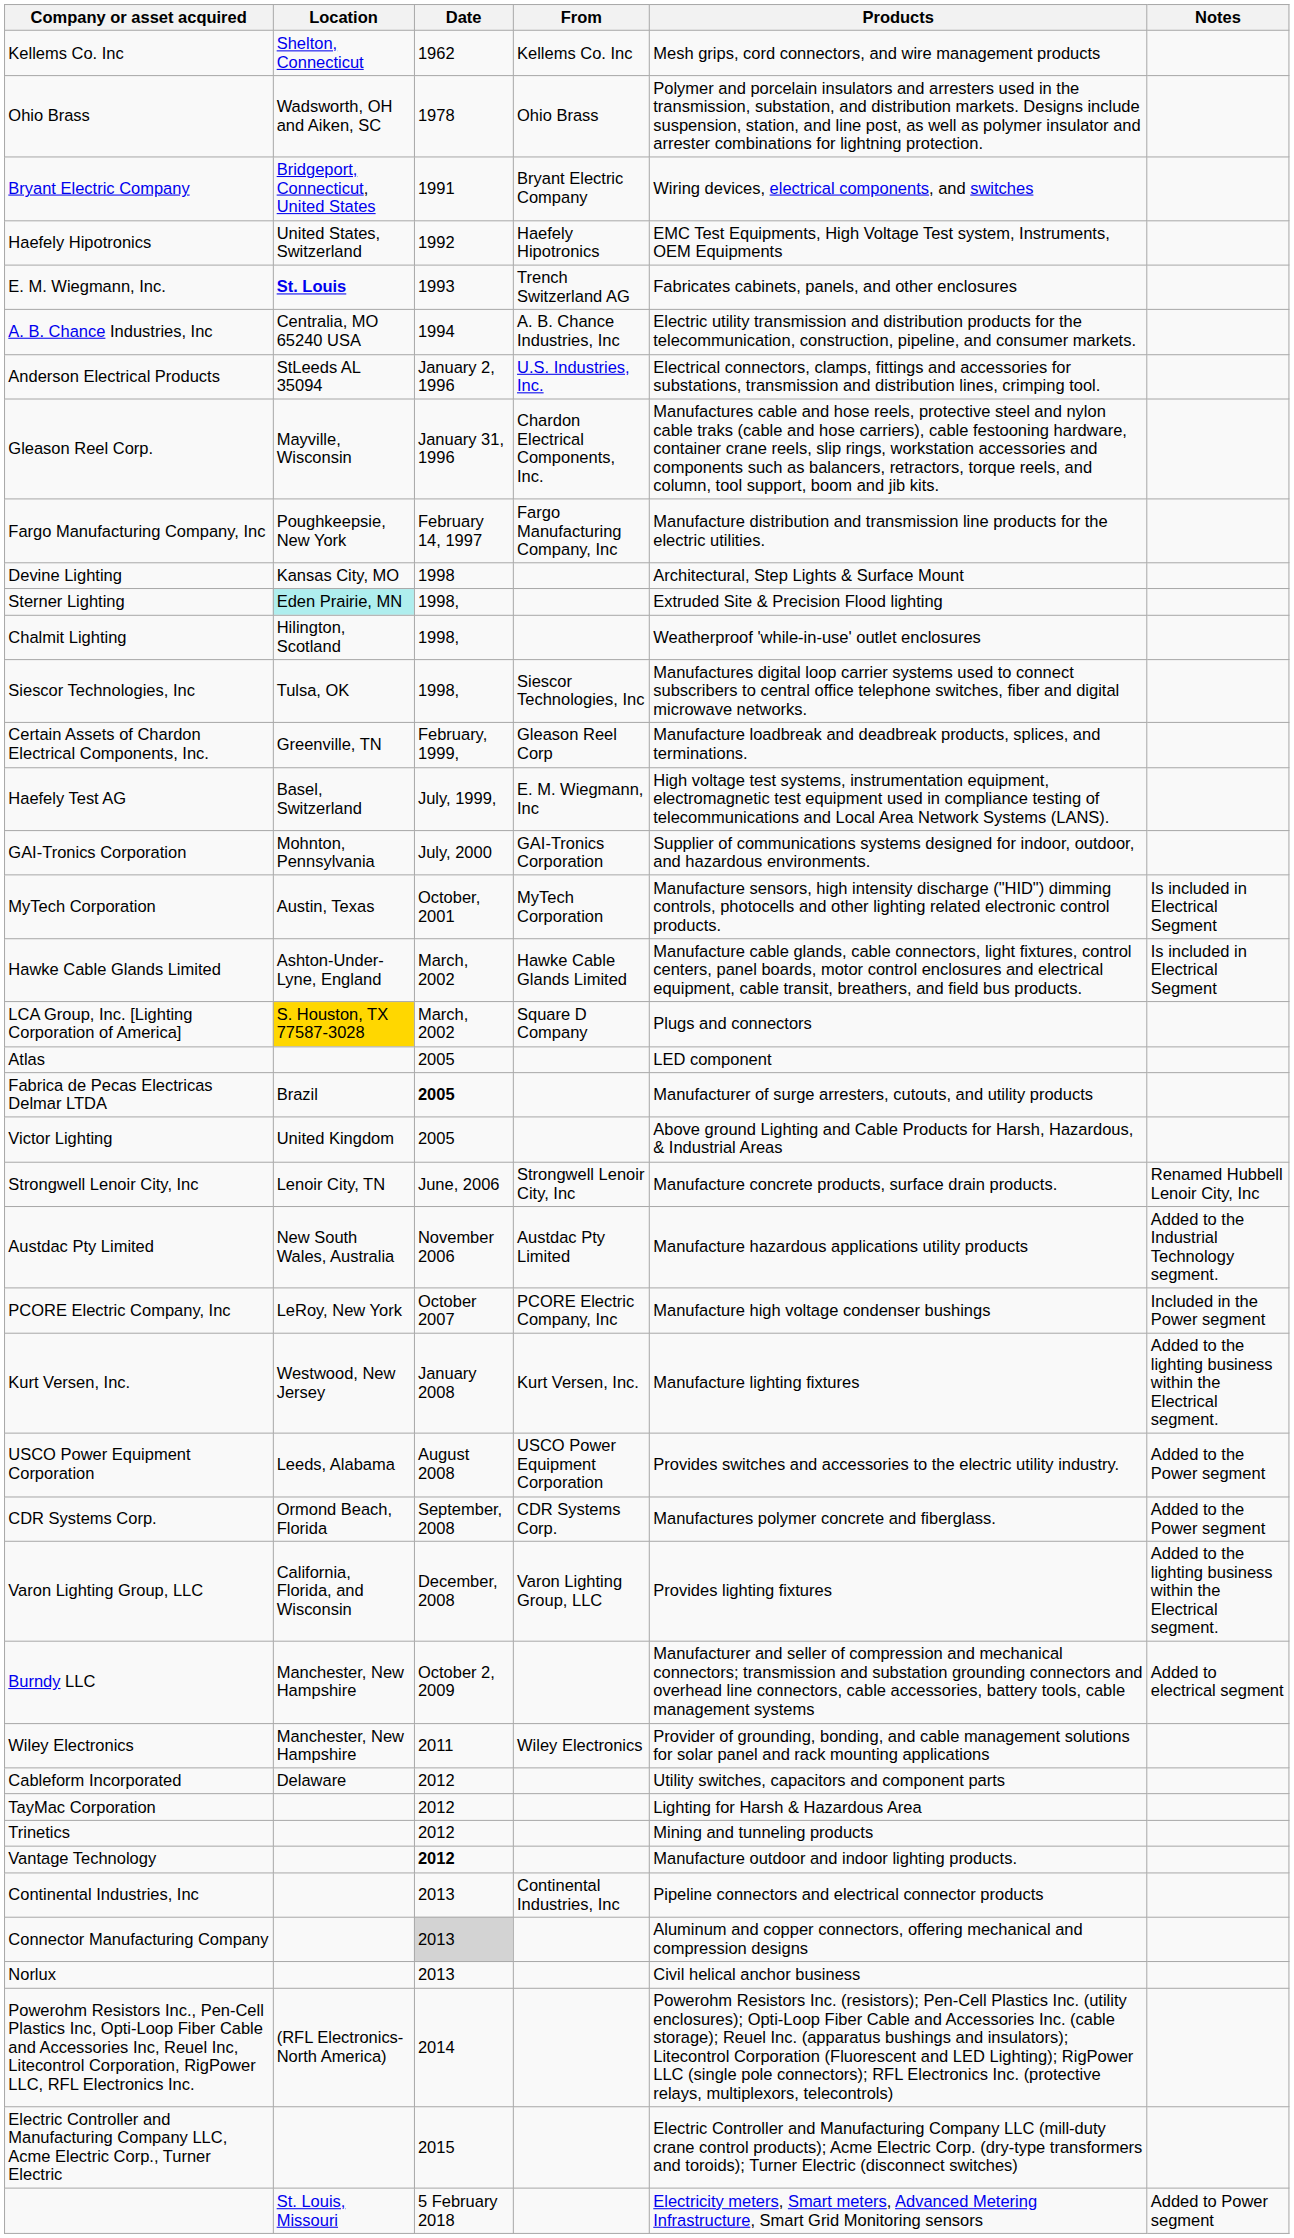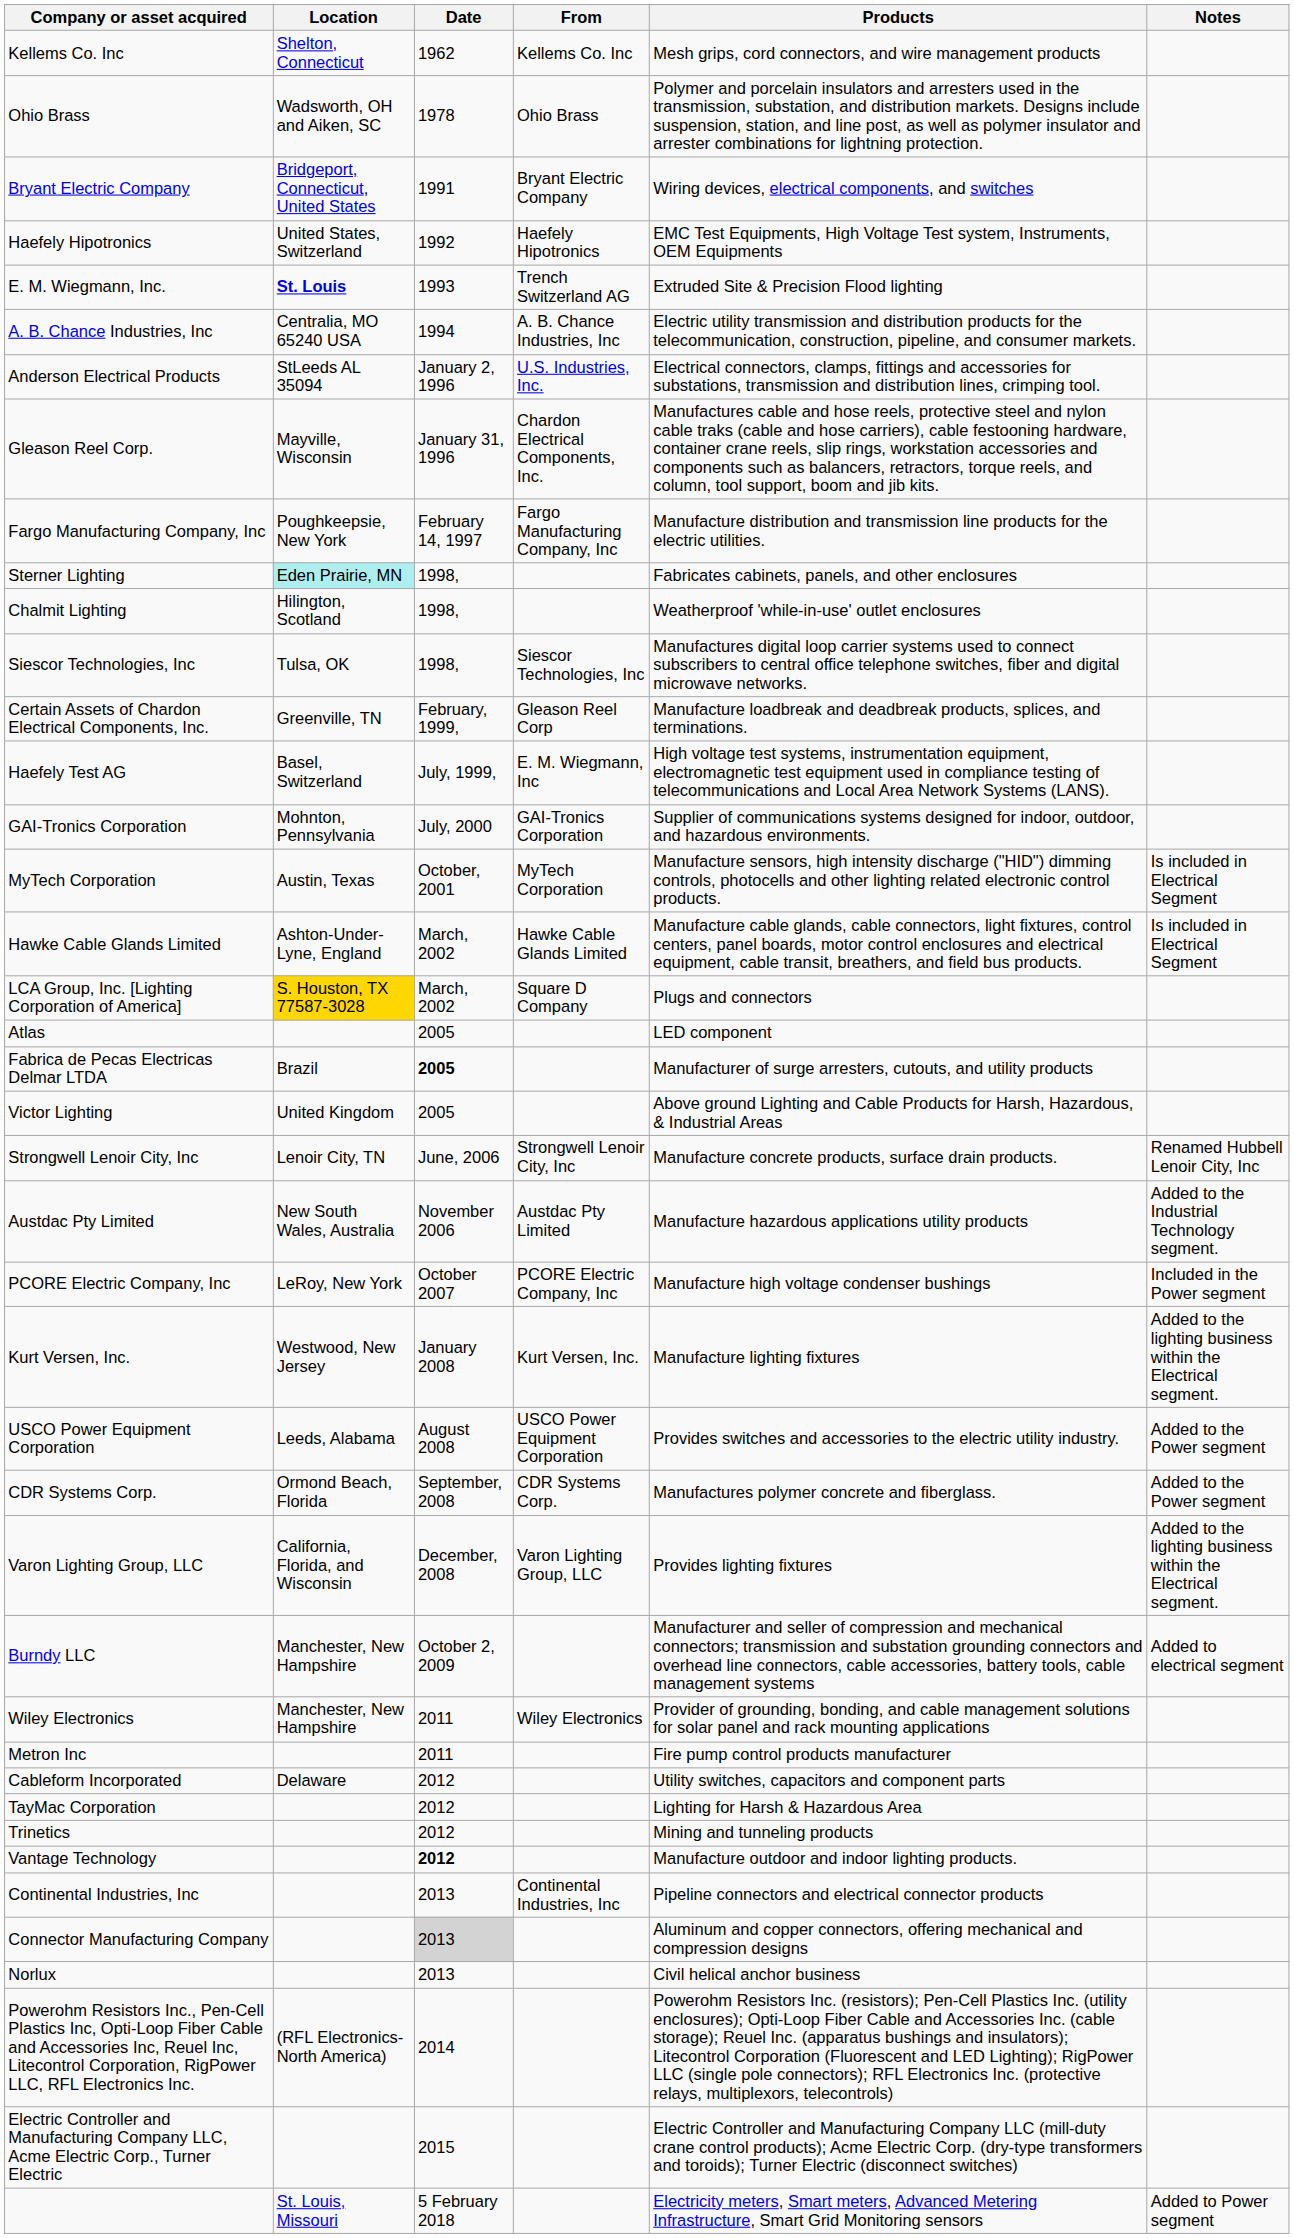 <table class="wikitable sortable">
 <tr>
 <th scope="col">Company or asset acquired</th>
 <th scope="col" class="unsortable">Location</th>
 <th scope="col">Date</th>
 <th scope="col">From</th>
 <th scope="col" class="unsortable">Products</th>
 <th scope="col" class="unsortable">Notes</th>
 </tr>
 <tr>
 <td>Kellems Co. Inc</td>
 <td><a href='#'>Shelton, Connecticut</a></td>
 <td>1962</td>
 <td>Kellems Co. Inc</td>
 <td>Mesh grips, cord connectors, and wire management products</td>
 <td></td>
 </tr>
 <tr>
 <td>Ohio Brass</td>
 <td>Wadsworth, OH and Aiken, SC</td>
 <td>1978</td>
 <td>Ohio Brass</td>
 <td>Polymer and porcelain insulators and arresters used in the transmission, substation, and distribution markets. Designs include suspension, station, and line post, as well as polymer insulator and arrester combinations for lightning protection.</td>
 <td></td>
 </tr>
 <tr>
 <td><a href='#'>Bryant Electric Company</a></td>
 <td><a href='#'>Bridgeport, Connecticut</a>, <a href='#'>United States</a></td>
 <td>1991</td>
 <td>Bryant Electric Company</td>
 <td>Wiring devices, <a href='#'>electrical components</a>, and <a href='#'>switches</a></td>
 <td></td>
 </tr>
 <tr>
 <td>Haefely Hipotronics</td>
 <td>United States, Switzerland</td>
 <td>1992</td>
 <td>Haefely Hipotronics</td>
 <td>EMC Test Equipments, High Voltage Test system, Instruments, OEM Equipments</td>
 <td></td>
 </tr>
 <tr>
 <td>E. M. Wiegmann, Inc.</td>
 <td><strong><a href='#'>St. Louis</a></strong></td>
 <td>1993</td>
 <td>Trench Switzerland AG</td>
-<td>Fabricates cabinets, panels, and other enclosures</td>
+<td>Extruded Site & Precision Flood lighting</td>
 <td></td>
 </tr>
 <tr>
 <td><a href='#'>A. B. Chance</a> Industries, Inc</td>
 <td>Centralia, MO 65240 USA</td>
 <td>1994</td>
 <td>A. B. Chance Industries, Inc</td>
 <td>Electric utility transmission and distribution products for the telecommunication, construction, pipeline, and consumer markets.</td>
 <td></td>
 </tr>
 <tr>
 <td>Anderson Electrical Products</td>
 <td>StLeeds AL 35094</td>
 <td>January 2, 1996</td>
 <td><a href='#'>U.S. Industries, Inc.</a></td>
 <td>Electrical connectors, clamps, fittings and accessories for substations, transmission and distribution lines, crimping tool.</td>
 <td></td>
 </tr>
 <tr>
 <td>Gleason Reel Corp.</td>
 <td>Mayville, Wisconsin</td>
 <td>January 31, 1996</td>
 <td>Chardon Electrical Components, Inc.</td>
 <td>Manufactures cable and hose reels, protective steel and nylon cable traks (cable and hose carriers), cable festooning hardware, container crane reels, slip rings, workstation accessories and components such as balancers, retractors, torque reels, and column, tool support, boom and jib kits.</td>
 <td></td>
 </tr>
 <tr>
 <td>Fargo Manufacturing Company, Inc</td>
 <td>Poughkeepsie, New York</td>
 <td>February 14, 1997</td>
 <td>Fargo Manufacturing Company, Inc</td>
 <td>Manufacture distribution and transmission line products for the electric utilities.</td>
 <td></td>
 </tr>
 <tr>
-<td>Devine Lighting</td>
-<td>Kansas City, MO</td>
-<td>1998</td>
-<td></td>
-<td>Architectural, Step Lights & Surface Mount</td>
-<td></td>
-</tr>
-<tr>
 <td>Sterner Lighting</td>
 <td style="background: paleturquoise;">Eden Prairie, MN</td>
 <td>1998,</td>
 <td></td>
-<td>Extruded Site & Precision Flood lighting</td>
+<td>Fabricates cabinets, panels, and other enclosures</td>
 <td></td>
 </tr>
 <tr>
 <td>Chalmit Lighting</td>
 <td>Hilington, Scotland</td>
 <td>1998,</td>
 <td></td>
 <td>Weatherproof 'while-in-use' outlet enclosures</td>
 <td></td>
 </tr>
 <tr>
 <td>Siescor Technologies, Inc</td>
 <td>Tulsa, OK</td>
 <td>1998,</td>
 <td>Siescor Technologies, Inc</td>
 <td>Manufactures digital loop carrier systems used to connect subscribers to central office telephone switches, fiber and digital microwave networks.</td>
 <td></td>
 </tr>
 <tr>
 <td>Certain Assets of Chardon Electrical Components, Inc.</td>
 <td>Greenville, TN</td>
 <td>February, 1999,</td>
 <td>Gleason Reel Corp</td>
 <td>Manufacture loadbreak and deadbreak products, splices, and terminations.</td>
 <td></td>
 </tr>
 <tr>
 <td>Haefely Test AG</td>
 <td>Basel, Switzerland</td>
 <td>July, 1999,</td>
 <td>E. M. Wiegmann, Inc</td>
 <td>High voltage test systems, instrumentation equipment, electromagnetic test equipment used in compliance testing of telecommunications and Local Area Network Systems (LANS).</td>
 <td></td>
 </tr>
 <tr>
 <td>GAI-Tronics Corporation</td>
 <td>Mohnton, Pennsylvania</td>
 <td>July, 2000</td>
 <td>GAI-Tronics Corporation</td>
 <td>Supplier of communications systems designed for indoor, outdoor, and hazardous environments.</td>
 <td></td>
 </tr>
 <tr>
 <td>MyTech Corporation</td>
 <td>Austin, Texas</td>
 <td>October, 2001</td>
 <td>MyTech Corporation</td>
 <td>Manufacture sensors, high intensity discharge ("HID") dimming controls, photocells and other lighting related electronic control products.</td>
 <td>Is included in Electrical Segment</td>
 </tr>
 <tr>
 <td>Hawke Cable Glands Limited</td>
 <td>Ashton-Under-Lyne, England</td>
 <td>March, 2002</td>
 <td>Hawke Cable Glands Limited</td>
 <td>Manufacture cable glands, cable connectors, light fixtures, control centers, panel boards, motor control enclosures and electrical equipment, cable transit, breathers, and field bus products.</td>
 <td>Is included in Electrical Segment</td>
 </tr>
 <tr>
 <td>LCA Group, Inc. [Lighting Corporation of America]</td>
 <td style="background: gold;">S. Houston, TX 77587-3028</td>
 <td>March, 2002</td>
 <td>Square D Company</td>
 <td>Plugs and connectors</td>
 <td></td>
 </tr>
 <tr>
 <td>Atlas</td>
 <td></td>
 <td>2005</td>
 <td></td>
 <td>LED component</td>
 <td></td>
 </tr>
 <tr>
 <td>Fabrica de Pecas Electricas Delmar LTDA</td>
 <td>Brazil</td>
 <td><strong>2005</strong></td>
 <td></td>
 <td>Manufacturer of surge arresters, cutouts, and utility products</td>
 <td></td>
 </tr>
 <tr>
 <td>Victor Lighting</td>
 <td>United Kingdom</td>
 <td>2005</td>
 <td></td>
 <td>Above ground Lighting and Cable Products for Harsh, Hazardous, & Industrial Areas</td>
 <td></td>
 </tr>
 <tr>
 <td>Strongwell Lenoir City, Inc</td>
 <td>Lenoir City, TN</td>
 <td>June, 2006 </td>
 <td>Strongwell Lenoir City, Inc</td>
 <td>Manufacture concrete products, surface drain products.</td>
 <td>Renamed Hubbell Lenoir City, Inc</td>
 </tr>
 <tr>
 <td>Austdac Pty Limited</td>
 <td>New South Wales, Australia</td>
 <td>November 2006</td>
 <td>Austdac Pty Limited</td>
 <td>Manufacture hazardous applications utility products</td>
 <td>Added to the Industrial Technology segment.</td>
 </tr>
 <tr>
 <td>PCORE Electric Company, Inc</td>
 <td>LeRoy, New York</td>
 <td>October 2007</td>
 <td>PCORE Electric Company, Inc</td>
 <td>Manufacture high voltage condenser bushings</td>
 <td>Included in the Power segment</td>
 </tr>
 <tr>
 <td>Kurt Versen, Inc.</td>
 <td>Westwood, New Jersey</td>
 <td>January 2008</td>
 <td>Kurt Versen, Inc.</td>
 <td>Manufacture lighting fixtures</td>
 <td>Added to the lighting business within the Electrical segment.</td>
 </tr>
 <tr>
 <td>USCO Power Equipment Corporation</td>
 <td>Leeds, Alabama</td>
 <td>August 2008</td>
 <td>USCO Power Equipment Corporation</td>
 <td>Provides switches and accessories to the electric utility industry.</td>
 <td>Added to the Power segment</td>
 </tr>
 <tr>
 <td>CDR Systems Corp.</td>
 <td>Ormond Beach, Florida</td>
 <td>September, 2008</td>
 <td>CDR Systems Corp.</td>
 <td>Manufactures polymer concrete and fiberglass.</td>
 <td>Added to the Power segment</td>
 </tr>
 <tr>
 <td>Varon Lighting Group, LLC</td>
 <td>California, Florida, and Wisconsin</td>
 <td>December, 2008</td>
 <td>Varon Lighting Group, LLC</td>
 <td>Provides lighting fixtures</td>
 <td>Added to the lighting business within the Electrical segment.</td>
 </tr>
 <tr>
 <td><a href='#'>Burndy</a> LLC</td>
 <td>Manchester, New Hampshire</td>
 <td>October 2, 2009</td>
 <td></td>
 <td>Manufacturer and seller of compression and mechanical connectors; transmission and substation grounding connectors and overhead line connectors, cable accessories, battery tools, cable management systems</td>
 <td>Added to electrical segment</td>
 </tr>
 <tr>
 <td>Wiley Electronics</td>
 <td>Manchester, New Hampshire</td>
 <td>2011</td>
 <td>Wiley Electronics</td>
 <td>Provider of grounding, bonding, and cable management solutions for solar panel and rack mounting applications</td>
 <td></td>
 </tr>
 <tr>
+<td>Metron Inc</td>
+<td></td>
+<td>2011</td>
+<td></td>
+<td>Fire pump control products manufacturer</td>
+<td></td>
+</tr>
+<tr>
 <td>Cableform Incorporated</td>
 <td>Delaware</td>
 <td>2012</td>
 <td></td>
 <td>Utility switches, capacitors and component parts</td>
 <td></td>
 </tr>
 <tr>
 <td>TayMac Corporation</td>
 <td></td>
 <td>2012</td>
 <td></td>
 <td>Lighting for Harsh & Hazardous Area</td>
 <td></td>
 </tr>
 <tr>
 <td>Trinetics</td>
 <td></td>
 <td>2012</td>
 <td></td>
 <td>Mining and tunneling products</td>
 <td></td>
 </tr>
 <tr>
 <td>Vantage Technology</td>
 <td></td>
 <td><strong>2012</strong></td>
 <td></td>
 <td>Manufacture outdoor and indoor lighting products.</td>
 <td></td>
 </tr>
 <tr>
 <td>Continental Industries, Inc</td>
 <td></td>
 <td>2013</td>
 <td>Continental Industries, Inc</td>
 <td>Pipeline connectors and electrical connector products</td>
 <td></td>
 </tr>
 <tr>
 <td>Connector Manufacturing Company</td>
 <td></td>
 <td style="background: lightgrey;">2013</td>
 <td></td>
 <td>Aluminum and copper connectors, offering mechanical and compression designs</td>
 <td></td>
 </tr>
 <tr>
 <td>Norlux</td>
 <td></td>
 <td>2013</td>
 <td></td>
 <td>Civil helical anchor business</td>
 <td></td>
 </tr>
 <tr>
 <td>Powerohm Resistors Inc., Pen-Cell Plastics Inc, Opti-Loop Fiber Cable and Accessories Inc, Reuel Inc, Litecontrol Corporation, RigPower LLC, RFL Electronics Inc.</td>
 <td>(RFL Electronics- North America)</td>
 <td>2014</td>
 <td></td>
 <td>Powerohm Resistors Inc. (resistors); Pen-Cell Plastics Inc. (utility enclosures); Opti-Loop Fiber Cable and Accessories Inc. (cable storage);  Reuel Inc. (apparatus bushings and insulators); Litecontrol Corporation (Fluorescent and LED Lighting); RigPower LLC (single pole connectors); RFL Electronics Inc. (protective relays, multiplexors, telecontrols)</td>
 <td></td>
 </tr>
 <tr>
 <td>Electric Controller and Manufacturing Company LLC, Acme Electric Corp., Turner Electric</td>
 <td></td>
 <td>2015</td>
 <td></td>
 <td>Electric Controller and Manufacturing Company LLC (mill-duty crane control products); Acme Electric Corp. (dry-type transformers and toroids); Turner Electric (disconnect switches)</td>
 <td></td>
 </tr>
 <tr>
 <td></td>
 <td><a href='#'>St. Louis, Missouri</a></td>
 <td>5 February 2018</td>
 <td></td>
 <td><a href='#'>Electricity meters</a>, <a href='#'>Smart meters</a>, <a href='#'>Advanced Metering Infrastructure</a>, Smart Grid Monitoring sensors</td>
 <td>Added to Power segment</td>
 </tr>
 </table>
